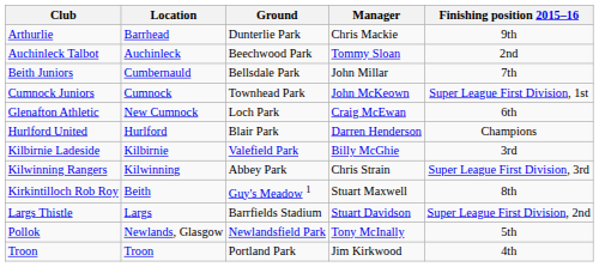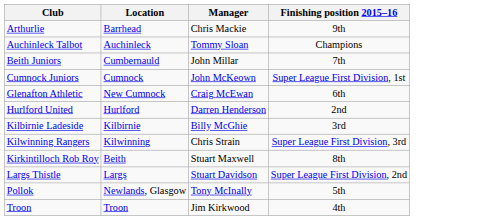 <table class="wikitable sortable">
 <tr>
 <th>Club</th>
 <th>Location</th>
-<th>Ground</th>
 <th>Manager</th>
 <th>Finishing position <a href='#'>2015–16</a></th>
 </tr>
 <tr>
 <td style="text-align:left;"><a href='#'>Arthurlie</a></td>
 <td><a href='#'>Barrhead</a></td>
-<td>Dunterlie Park</td>
 <td>Chris Mackie</td>
 <td align="center">9th</td>
 </tr>
 <tr>
 <td style="text-align:left;"><a href='#'>Auchinleck Talbot</a></td>
 <td><a href='#'>Auchinleck</a></td>
-<td>Beechwood Park</td>
 <td><a href='#'>Tommy Sloan</a></td>
-<td align="center">2nd</td>
+<td align="center">Champions</td>
 </tr>
 <tr>
 <td style="text-align:left;"><a href='#'>Beith Juniors</a></td>
 <td><a href='#'>Cumbernauld</a></td>
-<td>Bellsdale Park</td>
 <td>John Millar</td>
 <td align="center">7th</td>
 </tr>
 <tr>
 <td style="text-align:left;"><a href='#'>Cumnock Juniors</a></td>
 <td><a href='#'>Cumnock</a></td>
-<td>Townhead Park</td>
 <td><a href='#'>John McKeown</a></td>
 <td align="center"><a href='#'>Super League First Division</a>, 1st</td>
 </tr>
 <tr>
 <td style="text-align:left;"><a href='#'>Glenafton Athletic</a></td>
 <td><a href='#'>New Cumnock</a></td>
-<td>Loch Park</td>
 <td><a href='#'>Craig McEwan</a></td>
 <td align="center">6th</td>
 </tr>
 <tr>
 <td style="text-align:left;"><a href='#'>Hurlford United</a></td>
 <td><a href='#'>Hurlford</a></td>
-<td>Blair Park</td>
 <td><a href='#'>Darren Henderson</a></td>
-<td align="center">Champions</td>
+<td align="center">2nd</td>
 </tr>
 <tr>
 <td style="text-align:left;"><a href='#'>Kilbirnie Ladeside</a></td>
 <td><a href='#'>Kilbirnie</a></td>
-<td><a href='#'>Valefield Park</a></td>
 <td><a href='#'>Billy McGhie</a></td>
 <td align="center">3rd</td>
 </tr>
 <tr>
 <td style="text-align:left;"><a href='#'>Kilwinning Rangers</a></td>
 <td><a href='#'>Kilwinning</a></td>
-<td>Abbey Park</td>
 <td>Chris Strain</td>
 <td align="center"><a href='#'>Super League First Division</a>, 3rd</td>
 </tr>
 <tr>
 <td style="text-align:left;"><a href='#'>Kirkintilloch Rob Roy</a></td>
 <td><a href='#'>Beith</a></td>
-<td><a href='#'>Guy's Meadow</a> <sup>1</sup></td>
 <td>Stuart Maxwell</td>
 <td align="center">8th</td>
 </tr>
 <tr>
 <td style="text-align:left;"><a href='#'>Largs Thistle</a></td>
 <td><a href='#'>Largs</a></td>
-<td>Barrfields Stadium</td>
 <td><a href='#'>Stuart Davidson</a></td>
 <td align="center"><a href='#'>Super League First Division</a>, 2nd</td>
 </tr>
 <tr>
 <td style="text-align:left;"><a href='#'>Pollok</a></td>
 <td><a href='#'>Newlands</a>, Glasgow</td>
-<td><a href='#'>Newlandsfield Park</a></td>
 <td><a href='#'>Tony McInally</a></td>
 <td align="center">5th</td>
 </tr>
 <tr>
 <td style="text-align:left;"><a href='#'>Troon</a></td>
 <td><a href='#'>Troon</a></td>
-<td>Portland Park</td>
 <td>Jim Kirkwood</td>
 <td align="center">4th</td>
 </tr>
 </table>
